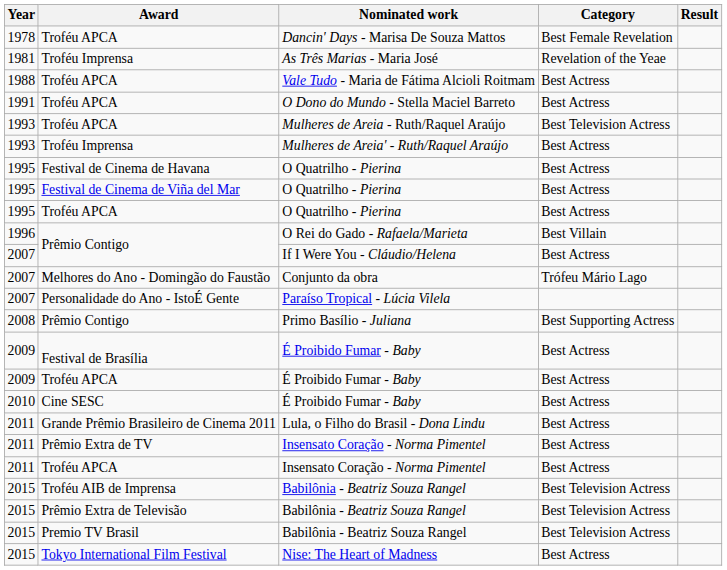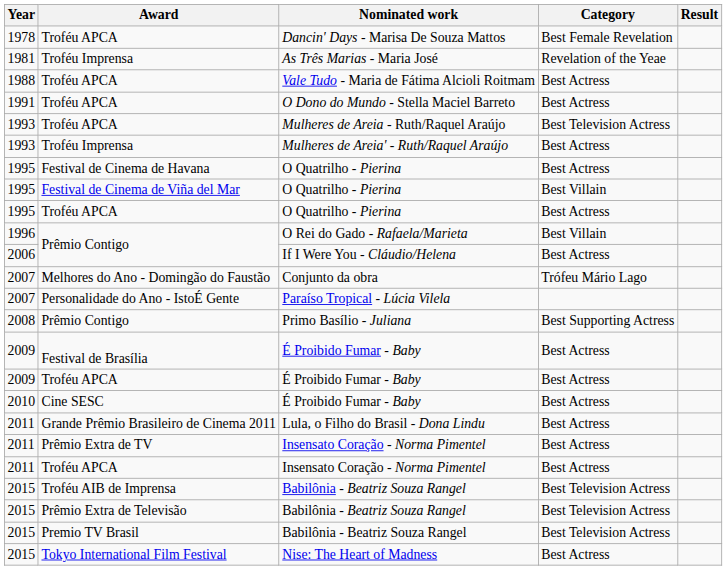 <table class="wikitable">
 <tr>
 <th>Year</th>
 <th>Award</th>
 <th>Nominated work</th>
 <th>Category</th>
 <th>Result</th>
 </tr>
 <tr>
 <td>1978</td>
 <td>Troféu APCA</td>
 <td><em>Dancin' Days</em> - Marisa De Souza Mattos</td>
 <td>Best Female Revelation</td>
 <td></td>
 </tr>
 <tr>
 <td>1981</td>
 <td>Troféu Imprensa</td>
 <td><em>As Três Marias </em> - Maria José</td>
 <td>Revelation of the Yeae</td>
 <td></td>
 </tr>
 <tr>
 <td>1988</td>
 <td>Troféu APCA</td>
 <td><em><a href='#'>Vale Tudo</a></em> - Maria de Fátima Alcioli Roitmam</td>
 <td>Best Actress</td>
 <td></td>
 </tr>
 <tr>
 <td>1991</td>
 <td>Troféu APCA</td>
 <td><em>O Dono do Mundo</em> - Stella Maciel Barreto</td>
 <td>Best Actress</td>
 <td></td>
 </tr>
 <tr>
 <td>1993</td>
 <td>Troféu APCA</td>
 <td><em>Mulheres de Areia</em> - Ruth/Raquel Araújo</td>
 <td>Best Television Actress</td>
 <td></td>
 </tr>
 <tr>
 <td>1993</td>
 <td>Troféu Imprensa</td>
 <td><em>Mulheres de Areia' - Ruth/Raquel Araújo</td>
 <td>Best Actress</td>
 <td></td>
 </tr>
 <tr>
 <td>1995</td>
 <td>Festival de Cinema de Havana</td>
 <td></em>O Quatrilho<em> - Pierina</td>
 <td>Best Actress</td>
 <td></td>
 </tr>
 <tr>
 <td>1995</td>
 <td><a href='#'>Festival de Cinema de Viña del Mar</a></td>
 <td></em>O Quatrilho<em> - Pierina</td>
-<td>Best Actress</td>
+<td>Best Villain</td>
 <td></td>
 </tr>
 <tr>
 <td>1995</td>
 <td>Troféu APCA</td>
 <td></em>O Quatrilho<em> - Pierina</td>
 <td>Best Actress</td>
 <td></td>
 </tr>
 <tr>
 <td>1996</td>
 <td rowspan="2">Prêmio Contigo</td>
 <td></em>O Rei do Gado<em> - Rafaela/Marieta</td>
 <td>Best Villain</td>
 <td></td>
 </tr>
 <tr>
-<td>2007</td>
+<td>2006</td>
 <td></em>If I Were You<em> - Cláudio/Helena</td>
 <td>Best Actress</td>
 <td></td>
 </tr>
 <tr>
 <td>2007</td>
 <td>Melhores do Ano - Domingão do Faustão</td>
 <td>Conjunto da obra</td>
 <td>Trófeu Mário Lago</td>
 <td></td>
 </tr>
 <tr>
 <td>2007</td>
 <td>Personalidade do Ano - IstoÉ Gente</td>
 <td></em><a href='#'>Paraíso Tropical</a><em> - Lúcia Vilela</td>
 <td></td>
 <td></td>
 </tr>
 <tr>
 <td>2008</td>
 <td>Prêmio Contigo</td>
 <td></em>Primo Basílio<em> - Juliana</td>
 <td>Best Supporting Actress</td>
 <td></td>
 </tr>
 <tr>
 <td>2009</td>
 <td><br>Festival de Brasília</td>
 <td></em><a href='#'>É Proibido Fumar</a><em> - Baby</td>
 <td>Best Actress</td>
 <td></td>
 </tr>
 <tr>
 <td>2009</td>
 <td>Troféu APCA</td>
 <td></em>É Proibido Fumar<em> - Baby</td>
 <td>Best Actress</td>
 <td></td>
 </tr>
 <tr>
 <td>2010</td>
 <td>Cine SESC</td>
 <td></em>É Proibido Fumar<em> - Baby</td>
 <td>Best Actress</td>
 <td></td>
 </tr>
 <tr>
 <td>2011</td>
 <td>Grande Prêmio Brasileiro de Cinema 2011</td>
 <td></em>Lula, o Filho do Brasil<em> - Dona Lindu</td>
 <td>Best Actress</td>
 <td></td>
 </tr>
 <tr>
 <td>2011</td>
 <td>Prêmio Extra de TV</td>
 <td></em><a href='#'>Insensato Coração</a><em> - Norma Pimentel</td>
 <td>Best Actress</td>
 <td></td>
 </tr>
 <tr>
 <td>2011</td>
 <td>Troféu APCA</td>
 <td></em>Insensato Coração<em> - Norma Pimentel</td>
 <td>Best Actress</td>
 <td></td>
 </tr>
 <tr>
 <td>2015</td>
 <td>Troféu AIB de Imprensa</td>
 <td></em><a href='#'>Babilônia</a><em> - Beatriz Souza Rangel</td>
 <td>Best Television Actress</td>
 <td></td>
 </tr>
 <tr>
 <td>2015</td>
 <td>Prêmio Extra de Televisão</td>
 <td></em>Babilônia<em> - Beatriz Souza Rangel</td>
 <td>Best Television Actress</td>
 <td></td>
 </tr>
 <tr>
 <td>2015</td>
 <td>Premio TV Brasil</td>
 <td>Babilônia - Beatriz Souza Rangel</td>
 <td>Best Television Actress</td>
 <td></td>
 </tr>
 <tr>
 <td>2015</td>
 <td><a href='#'>Tokyo International Film Festival</a></td>
 <td></em><a href='#'>Nise: The Heart of Madness</a><em></td>
 <td>Best Actress</td>
 <td></td>
 </tr>
 </table>
